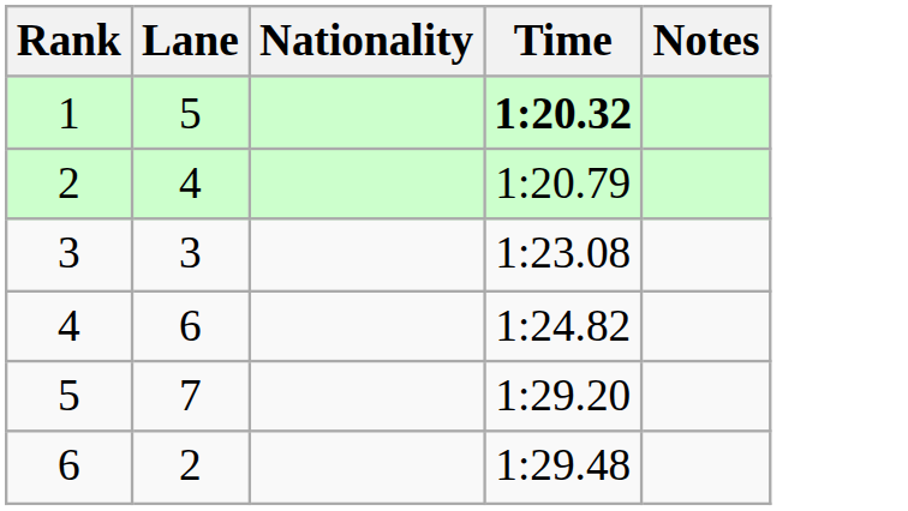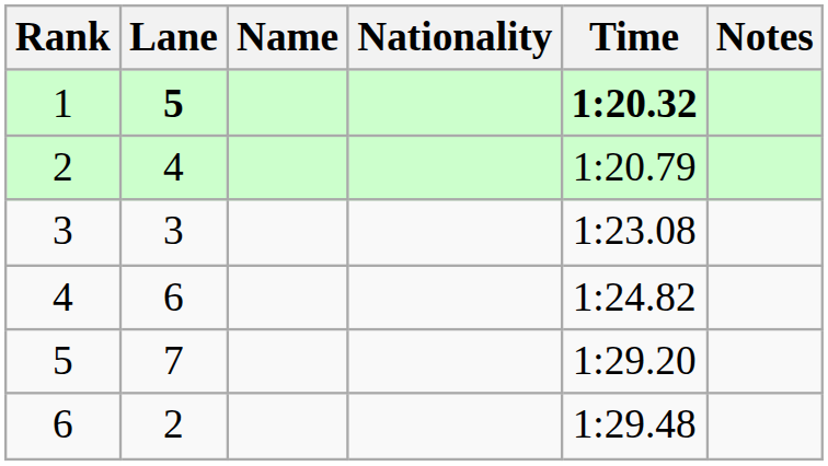 <table class="wikitable sortable" style="text-align:center">
 <tr>
 <th>Rank</th>
 <th>Lane</th>
+<th>Name</th>
 <th>Nationality</th>
 <th>Time</th>
 <th>Notes</th>
 </tr>
 <tr bgcolor=ccffcc>
 <td>1</td>
-<td>5</td>
+<td><strong>5</strong></td>
+<td align=left></td>
 <td align=left></td>
 <td><strong>1:20.32</strong></td>
 <td><strong></strong></td>
 </tr>
 <tr bgcolor=ccffcc>
 <td>2</td>
 <td>4</td>
 <td align=left></td>
+<td align=left></td>
 <td>1:20.79</td>
 <td><strong></strong></td>
 </tr>
 <tr>
 <td>3</td>
 <td>3</td>
+<td align=left></td>
 <td align=left></td>
 <td>1:23.08</td>
 <td></td>
 </tr>
 <tr>
 <td>4</td>
 <td>6</td>
 <td align=left></td>
+<td align=left></td>
 <td>1:24.82</td>
 <td></td>
 </tr>
 <tr>
 <td>5</td>
 <td>7</td>
+<td align=left></td>
 <td align=left></td>
 <td>1:29.20</td>
 <td></td>
 </tr>
 <tr>
 <td>6</td>
 <td>2</td>
 <td align=left></td>
+<td align=left></td>
 <td>1:29.48</td>
 <td></td>
 </tr>
 </table>
